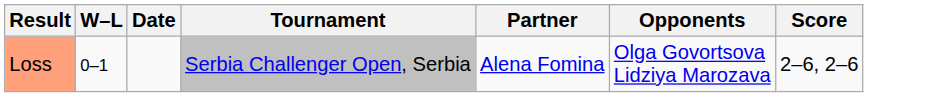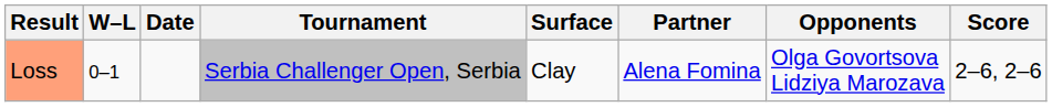 <table class="sortable wikitable">
 <tr>
 <th>Result</th>
 <th class="unsortable">W–L</th>
 <th>Date</th>
 <th>Tournament</th>
+<th>Surface</th>
 <th>Partner</th>
 <th>Opponents</th>
 <th class="unsortable">Score</th>
 </tr>
 <tr>
 <td style="background:#ffa07a;">Loss</td>
 <td><small>0–1</small></td>
 <td><a href='#'></a></td>
 <td bgcolor=silver><a href='#'>Serbia Challenger Open</a>, Serbia</td>
+<td>Clay</td>
 <td> <a href='#'>Alena Fomina</a></td>
 <td> <a href='#'>Olga Govortsova</a> <br>  <a href='#'>Lidziya Marozava</a></td>
 <td>2–6, 2–6</td>
 </tr>
 </table>
